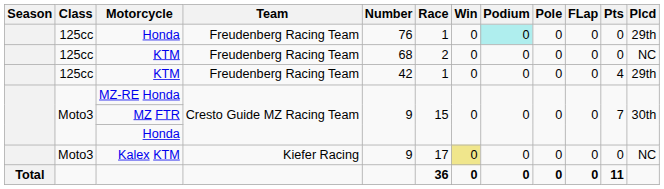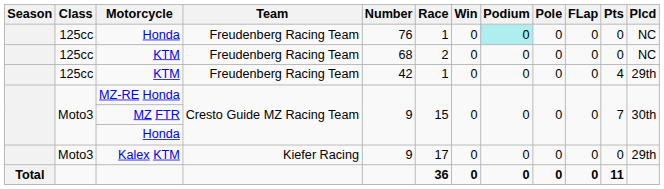 <table class="wikitable">
 <tr>
 <th>Season</th>
 <th>Class</th>
 <th>Motorcycle</th>
 <th>Team</th>
 <th>Number</th>
 <th>Race</th>
 <th>Win</th>
 <th>Podium</th>
 <th>Pole</th>
 <th>FLap</th>
 <th>Pts</th>
 <th>Plcd</th>
 </tr>
 <tr align="right">
 <th></th>
 <td>125cc</td>
 <td><a href='#'>Honda</a></td>
 <td>Freudenberg Racing Team</td>
 <td>76</td>
 <td>1</td>
 <td>0</td>
 <td style="background: paleturquoise;">0</td>
 <td>0</td>
 <td>0</td>
 <td>0</td>
-<td>29th</td>
+<td>NC</td>
 </tr>
 <tr align="right">
 <th></th>
 <td>125cc</td>
 <td><a href='#'>KTM</a></td>
 <td>Freudenberg Racing Team</td>
 <td>68</td>
 <td>2</td>
 <td>0</td>
 <td>0</td>
 <td>0</td>
 <td>0</td>
 <td>0</td>
 <td>NC</td>
 </tr>
 <tr align="right">
 <th></th>
 <td>125cc</td>
 <td><a href='#'>KTM</a></td>
 <td>Freudenberg Racing Team</td>
 <td>42</td>
 <td>1</td>
 <td>0</td>
 <td>0</td>
 <td>0</td>
 <td>0</td>
 <td>4</td>
 <td>29th</td>
 </tr>
 <tr align="right">
 <th rowspan=3></th>
 <td rowspan=3>Moto3</td>
 <td><a href='#'>MZ-RE</a> <a href='#'>Honda</a></td>
 <td rowspan=3>Cresto Guide MZ Racing Team</td>
 <td rowspan=3>9</td>
 <td rowspan=3>15</td>
 <td rowspan=3>0</td>
 <td rowspan=3>0</td>
 <td rowspan=3>0</td>
 <td rowspan=3>0</td>
 <td rowspan=3>7</td>
 <td rowspan=3>30th</td>
 </tr>
 <tr align="right">
 <td><a href='#'>MZ</a> <a href='#'>FTR</a></td>
 </tr>
 <tr align="right">
 <td><a href='#'>Honda</a></td>
 </tr>
 <tr align="right">
 <th></th>
 <td>Moto3</td>
 <td><a href='#'>Kalex</a> <a href='#'>KTM</a></td>
 <td>Kiefer Racing</td>
 <td>9</td>
 <td>17</td>
-<td style="background: khaki;">0</td>
 <td>0</td>
 <td>0</td>
 <td>0</td>
 <td>0</td>
-<td>NC</td>
+<td>0</td>
+<td>29th</td>
 </tr>
 <tr align="right">
 <th>Total</th>
 <td></td>
 <td></td>
 <td></td>
 <td></td>
 <td><strong>36</strong></td>
 <td><strong>0</strong></td>
 <td><strong>0</strong></td>
 <td><strong>0</strong></td>
 <td><strong>0</strong></td>
 <td><strong>11</strong></td>
 <td></td>
 </tr>
 </table>
